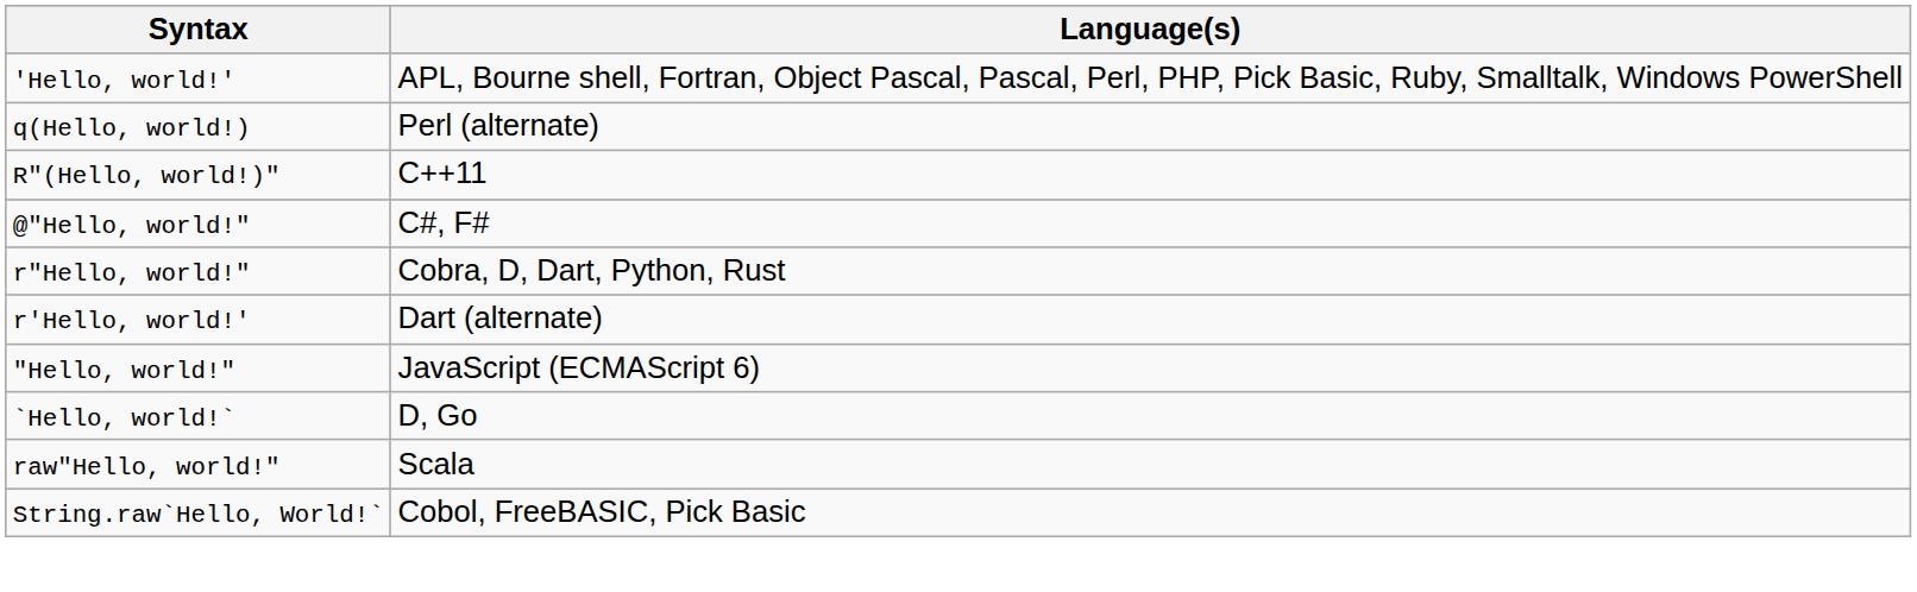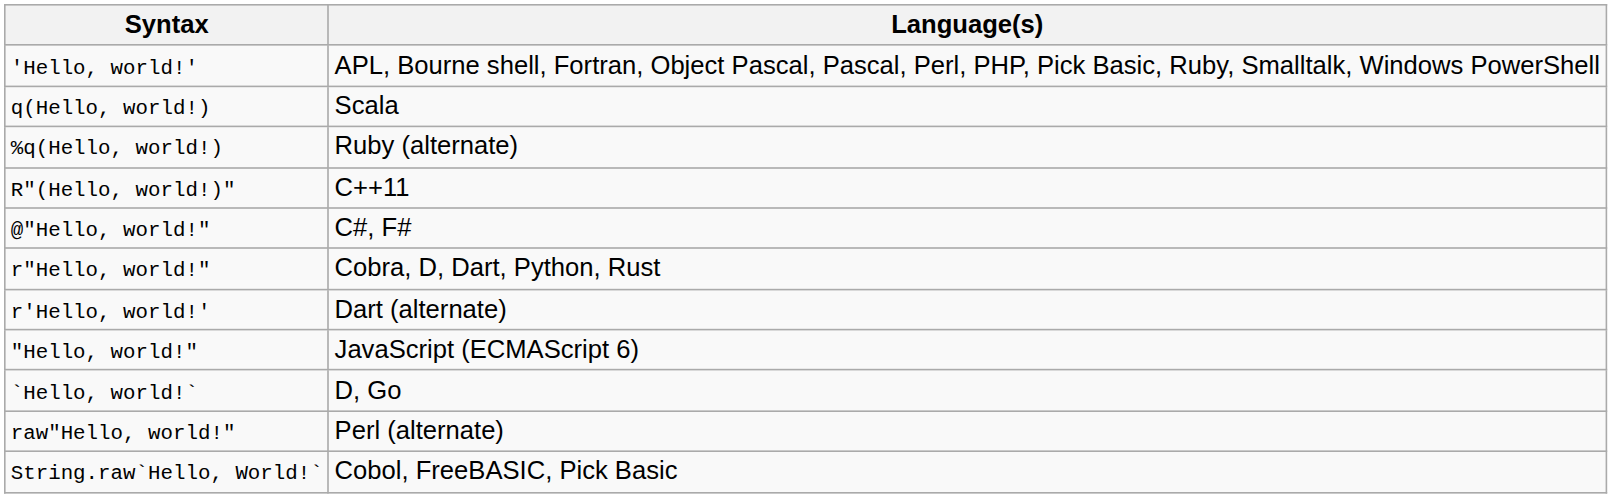 <table class="wikitable">
 <tr>
 <th>Syntax</th>
 <th>Language(s)</th>
 </tr>
 <tr>
 <td><code>'Hello, world!'</code></td>
 <td>APL, Bourne shell, Fortran, Object Pascal, Pascal, Perl, PHP, Pick Basic, Ruby, Smalltalk, Windows PowerShell</td>
 </tr>
 <tr>
 <td><code>q(Hello, world!)</code></td>
-<td>Perl (alternate)</td>
+<td>Scala</td>
+</tr>
+<tr>
+<td><code>%q(Hello, world!)</code></td>
+<td>Ruby (alternate)</td>
 </tr>
 <tr>
 <td><code>R"(Hello, world!)"</code></td>
 <td>C++11</td>
 </tr>
 <tr>
 <td><code>@"Hello, world!"</code></td>
 <td>C#, F#</td>
 </tr>
 <tr>
 <td><code>r"Hello, world!"</code></td>
 <td>Cobra, D, Dart, Python, Rust</td>
 </tr>
 <tr>
 <td><code>r'Hello, world!'</code></td>
 <td>Dart (alternate)</td>
 </tr>
 <tr>
 <td><code>"Hello, world!"</code></td>
 <td>JavaScript (ECMAScript 6) </td>
 </tr>
 <tr>
 <td><code>`Hello, world!`</code></td>
 <td>D, Go</td>
 </tr>
 <tr>
 <td><code>raw"Hello, world!"</code></td>
-<td>Scala</td>
+<td>Perl (alternate)</td>
 </tr>
 <tr>
 <td><code>String.raw`Hello, World!`</code></td>
 <td>Cobol, FreeBASIC, Pick Basic</td>
 </tr>
 </table>
